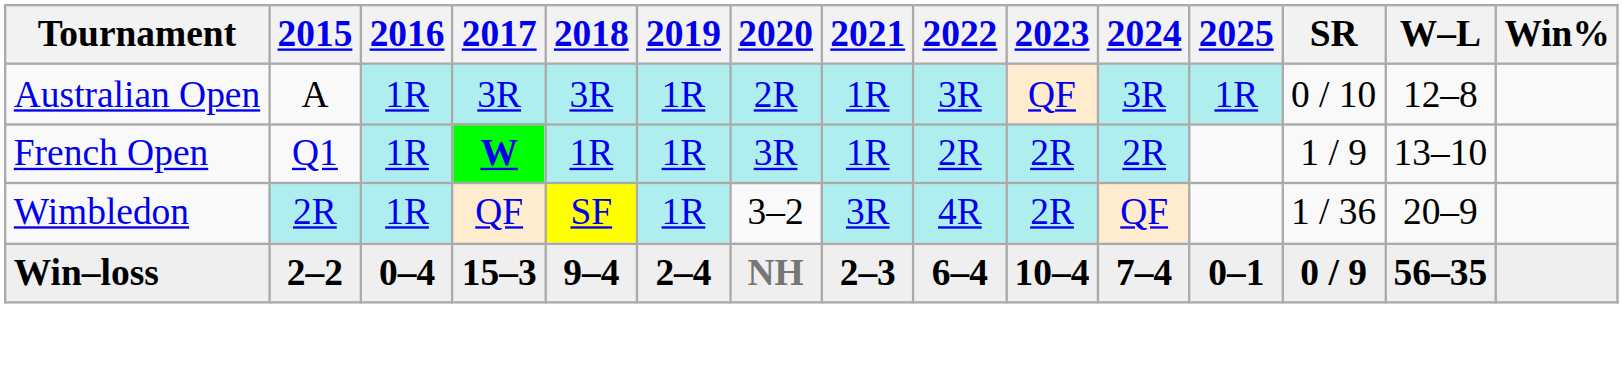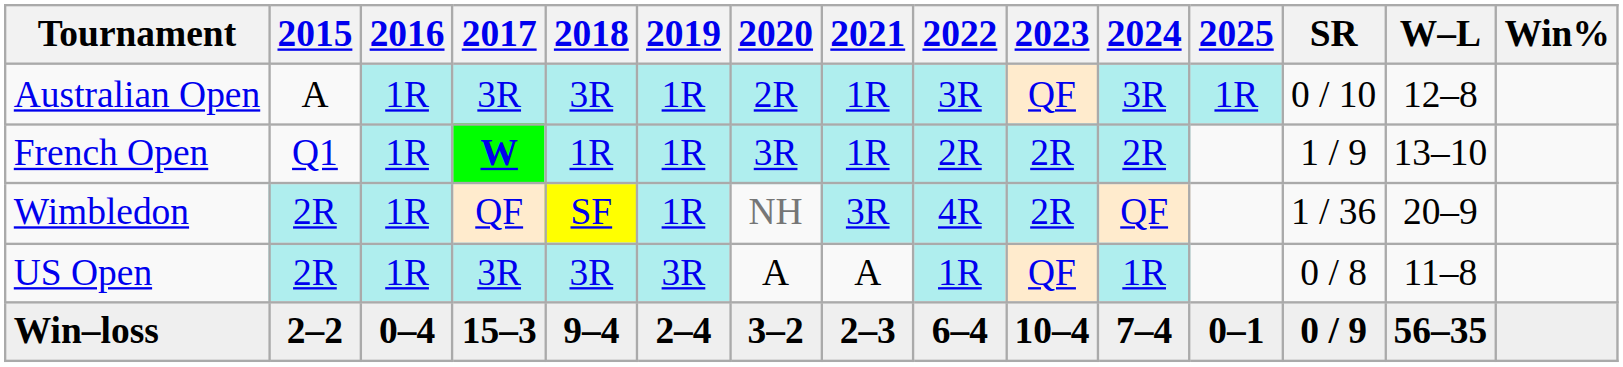 <table class=wikitable style=text-align:center>
 <tr>
 <th>Tournament</th>
 <th><a href='#'>2015</a></th>
 <th><a href='#'>2016</a></th>
 <th><a href='#'>2017</a></th>
 <th><a href='#'>2018</a></th>
 <th><a href='#'>2019</a></th>
 <th><a href='#'>2020</a></th>
 <th><a href='#'>2021</a></th>
 <th><a href='#'>2022</a></th>
 <th><a href='#'>2023</a></th>
 <th><a href='#'>2024</a></th>
 <th><a href='#'>2025</a></th>
 <th>SR</th>
 <th>W–L</th>
 <th>Win%</th>
 </tr>
 <tr>
 <td style=text-align:left><a href='#'>Australian Open</a></td>
 <td>A</td>
 <td style=background:#afeeee><a href='#'>1R</a></td>
 <td style=background:#afeeee><a href='#'>3R</a></td>
 <td style=background:#afeeee><a href='#'>3R</a></td>
 <td style=background:#afeeee><a href='#'>1R</a></td>
 <td style=background:#afeeee><a href='#'>2R</a></td>
 <td style=background:#afeeee><a href='#'>1R</a></td>
 <td style=background:#afeeee><a href='#'>3R</a></td>
 <td style=background:#ffebcd><a href='#'>QF</a></td>
 <td style=background:#afeeee><a href='#'>3R</a></td>
 <td style=background:#afeeee><a href='#'>1R</a></td>
 <td>0 / 10</td>
 <td>12–8</td>
 <td></td>
 </tr>
 <tr>
 <td style=text-align:left><a href='#'>French Open</a></td>
 <td><a href='#'>Q1</a></td>
 <td style=background:#afeeee><a href='#'>1R</a></td>
 <td style=background:#00ff00><a href='#'><strong>W</strong></a></td>
 <td style=background:#afeeee><a href='#'>1R</a></td>
 <td style=background:#afeeee><a href='#'>1R</a></td>
 <td style=background:#afeeee><a href='#'>3R</a></td>
 <td style=background:#afeeee><a href='#'>1R</a></td>
 <td style=background:#afeeee><a href='#'>2R</a></td>
 <td style=background:#afeeee><a href='#'>2R</a></td>
 <td style=background:#afeeee><a href='#'>2R</a></td>
 <td></td>
 <td>1 / 9</td>
 <td>13–10</td>
 <td></td>
 </tr>
 <tr>
 <td align=left><a href='#'>Wimbledon</a></td>
 <td style=background:#afeeee><a href='#'>2R</a></td>
 <td style=background:#afeeee><a href='#'>1R</a></td>
 <td style=background:#ffebcd><a href='#'>QF</a></td>
 <td style=background:yellow><a href='#'>SF</a></td>
 <td style=background:#afeeee><a href='#'>1R</a></td>
-<td>3–2</td>
+<td style=color:#767676>NH</td>
 <td style=background:#afeeee><a href='#'>3R</a></td>
 <td style=background:#afeeee><a href='#'>4R</a></td>
 <td style=background:#afeeee><a href='#'>2R</a></td>
 <td style=background:#ffebcd><a href='#'>QF</a></td>
 <td></td>
 <td>1 / 36</td>
 <td>20–9</td>
 <td></td>
 </tr>
+<tr>
+<td style=text-align:left><a href='#'>US Open</a></td>
+<td style=background:#afeeee><a href='#'>2R</a></td>
+<td style=background:#afeeee><a href='#'>1R</a></td>
+<td style=background:#afeeee><a href='#'>3R</a></td>
+<td style=background:#afeeee><a href='#'>3R</a></td>
+<td style=background:#afeeee><a href='#'>3R</a></td>
+<td>A</td>
+<td>A</td>
+<td bgcolor=afeeee><a href='#'>1R</a></td>
+<td bgcolor=ffebcd><a href='#'>QF</a></td>
+<td bgcolor=afeeee><a href='#'>1R</a></td>
+<td></td>
+<td>0 / 8</td>
+<td>11–8</td>
+<td></td>
+</tr>
 <tr style=background:#efefef;font-weight:bold>
 <td style=text-align:left>Win–loss</td>
 <td>2–2</td>
 <td>0–4</td>
 <td>15–3</td>
 <td>9–4</td>
 <td>2–4</td>
-<td style=color:#767676>NH</td>
+<td>3–2</td>
 <td>2–3</td>
 <td>6–4</td>
 <td>10–4</td>
 <td>7–4</td>
 <td>0–1</td>
 <td>0 / 9</td>
 <td>56–35</td>
 <td></td>
 </tr>
 </table>
